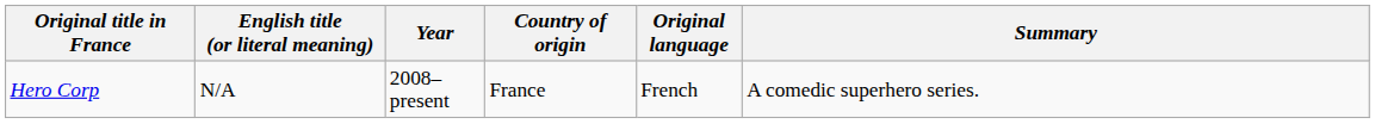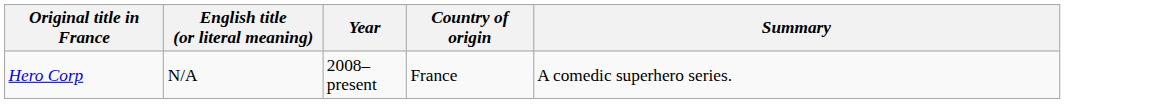 <table class="wikitable">
 <tr>
 <th style="width:140px;"><em>Original title in France</em></th>
 <th style="width:140px;"><em>English title<br>(or literal meaning)</em></th>
 <th style="width:70px;"><em>Year</em></th>
 <th style="width:110px;"><em>Country of origin</em></th>
-<th style="width:75px;"><em>Original language</em></th>
 <th style="width:480px;"><em>Summary</em></th>
 </tr>
 <tr>
 <td><em><a href='#'>Hero Corp</a></em></td>
 <td>N/A</td>
 <td>2008–present</td>
 <td>France</td>
-<td>French</td>
 <td>A comedic superhero series.</td>
 </tr>
 </table>
